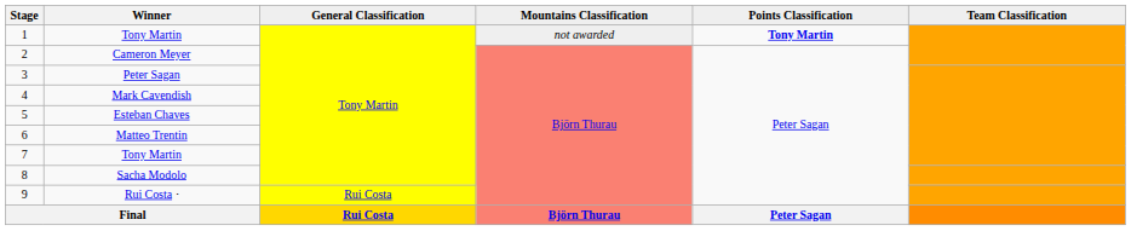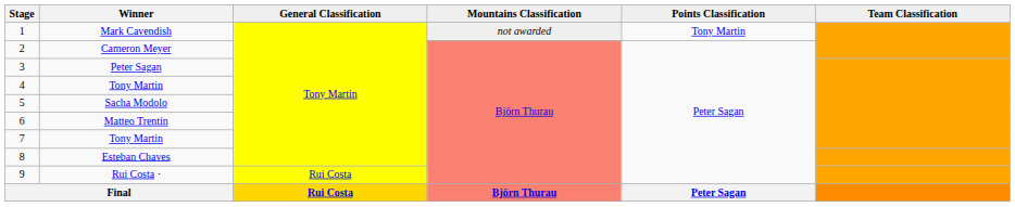 <table class="wikitable" style="text-align: center; font-size:smaller;">
 <tr style="background:#efefef;">
 <th style="width:2%;">Stage</th>
 <th style="width:16%;">Winner</th>
 <th style="background:#efefef; width:16%;">General Classification<br></th>
 <th style="background:#efefef; width:16%;">Mountains Classification<br></th>
 <th style="background:#efefef; width:16%;">Points Classification<br></th>
 <th style="background:#efefef; width:16%;">Team Classification<br></th>
 </tr>
 <tr>
 <td>1</td>
-<td><a href='#'>Tony Martin</a></td>
+<td><a href='#'>Mark Cavendish</a></td>
 <td style="background:yellow;" rowspan=8><a href='#'>Tony Martin</a></td>
 <td style="background:#EFEFEF;"><em>not awarded</em></td>
-<td style="background:offwhite;"><strong><a href='#'>Tony Martin</a></strong></td>
+<td style="background:offwhite;"><a href='#'>Tony Martin</a></td>
 <td style="background:orange;" rowspan=2></td>
 </tr>
 <tr>
 <td>2</td>
 <td><a href='#'>Cameron Meyer</a></td>
 <td style="background:salmon;" rowspan=8><a href='#'>Björn Thurau</a></td>
 <td rowspan=8><a href='#'>Peter Sagan</a></td>
 </tr>
 <tr>
 <td>3</td>
 <td><a href='#'>Peter Sagan</a></td>
 <td style="background:orange;" rowspan=5></td>
 </tr>
 <tr>
 <td>4</td>
-<td><a href='#'>Mark Cavendish</a></td>
+<td><a href='#'>Tony Martin</a></td>
 </tr>
 <tr>
 <td>5</td>
-<td><a href='#'>Esteban Chaves</a></td>
+<td><a href='#'>Sacha Modolo</a></td>
 </tr>
 <tr>
 <td>6</td>
 <td><a href='#'>Matteo Trentin</a></td>
 </tr>
 <tr>
 <td>7</td>
 <td><a href='#'>Tony Martin</a></td>
 </tr>
 <tr>
 <td>8</td>
-<td><a href='#'>Sacha Modolo</a></td>
+<td><a href='#'>Esteban Chaves</a></td>
 <td style="background:orange;"></td>
 </tr>
 <tr>
 <td>9</td>
 <td><a href='#'>Rui Costa</a> ⋅</td>
 <td style="background:yellow;"><a href='#'>Rui Costa</a></td>
 <td style="background:orange;"></td>
 </tr>
 <tr>
 <th colspan=2><strong>Final</strong></th>
 <th style="background:gold;"><a href='#'>Rui Costa</a></th>
 <th style="background:salmon;"><a href='#'>Björn Thurau</a></th>
 <th style="background:offwhite;"><a href='#'>Peter Sagan</a></th>
 <th style="background:#FF8C00;"></th>
 </tr>
 </table>
